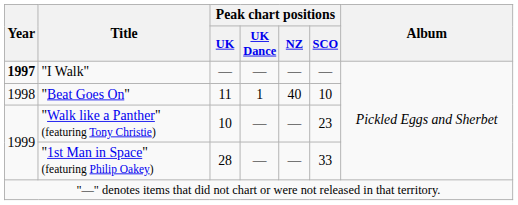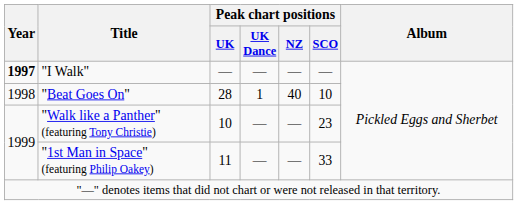 <table class="wikitable" style="text-align:center;">
 <tr>
 <th rowspan="2" style="width:2em;">Year</th>
 <th rowspan="2" style="width:12em;">Title</th>
 <th colspan="4">Peak chart positions</th>
 <th rowspan="2" style="width:12em;">Album</th>
 </tr>
 <tr>
 <th style="width:2em;font-size:90%;"><a href='#'>UK</a><br></th>
 <th style="width:2em;font-size:90%;"><a href='#'>UK<br>Dance</a><br></th>
 <th style="width:2em;font-size:90%;"><a href='#'>NZ</a><br></th>
 <th style="width:2em;font-size:90%;"><a href='#'>SCO</a><br></th>
 </tr>
 <tr>
 <td><strong>1997</strong></td>
 <td style="text-align:left;">"I Walk"</td>
 <td>—</td>
 <td>—</td>
 <td>—</td>
 <td>—</td>
 <td rowspan="4"><em>Pickled Eggs and Sherbet</em></td>
 </tr>
 <tr>
 <td>1998</td>
 <td style="text-align:left;">"<a href='#'>Beat Goes On</a>"</td>
-<td>11</td>
+<td>28</td>
 <td>1</td>
 <td>40</td>
 <td>10</td>
 </tr>
 <tr>
 <td rowspan="2">1999</td>
 <td style="text-align:left;">"<a href='#'>Walk like a Panther</a>"<br><small>(featuring <a href='#'>Tony Christie</a>)</small></td>
 <td>10</td>
 <td>—</td>
 <td>—</td>
 <td>23</td>
 </tr>
 <tr>
 <td style="text-align:left;">"<a href='#'>1st Man in Space</a>"<br><small>(featuring <a href='#'>Philip Oakey</a>)</small></td>
-<td>28</td>
+<td>11</td>
 <td>—</td>
 <td>—</td>
 <td>33</td>
 </tr>
 <tr>
 <td colspan="15" style="font-size:90%">"—" denotes items that did not chart or were not released in that territory.</td>
 </tr>
 </table>
